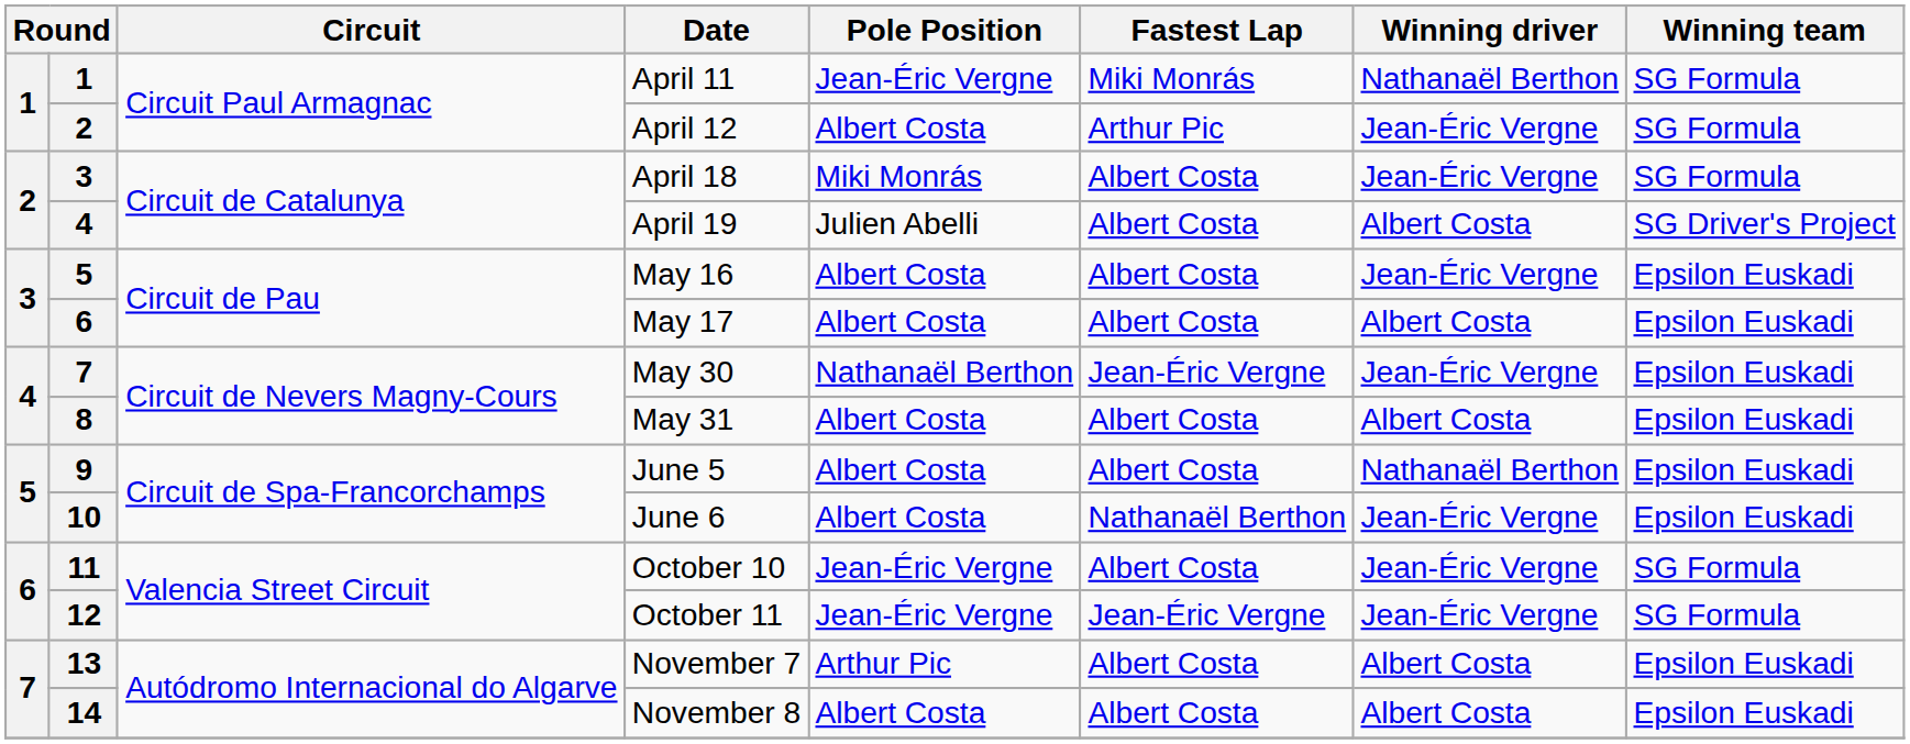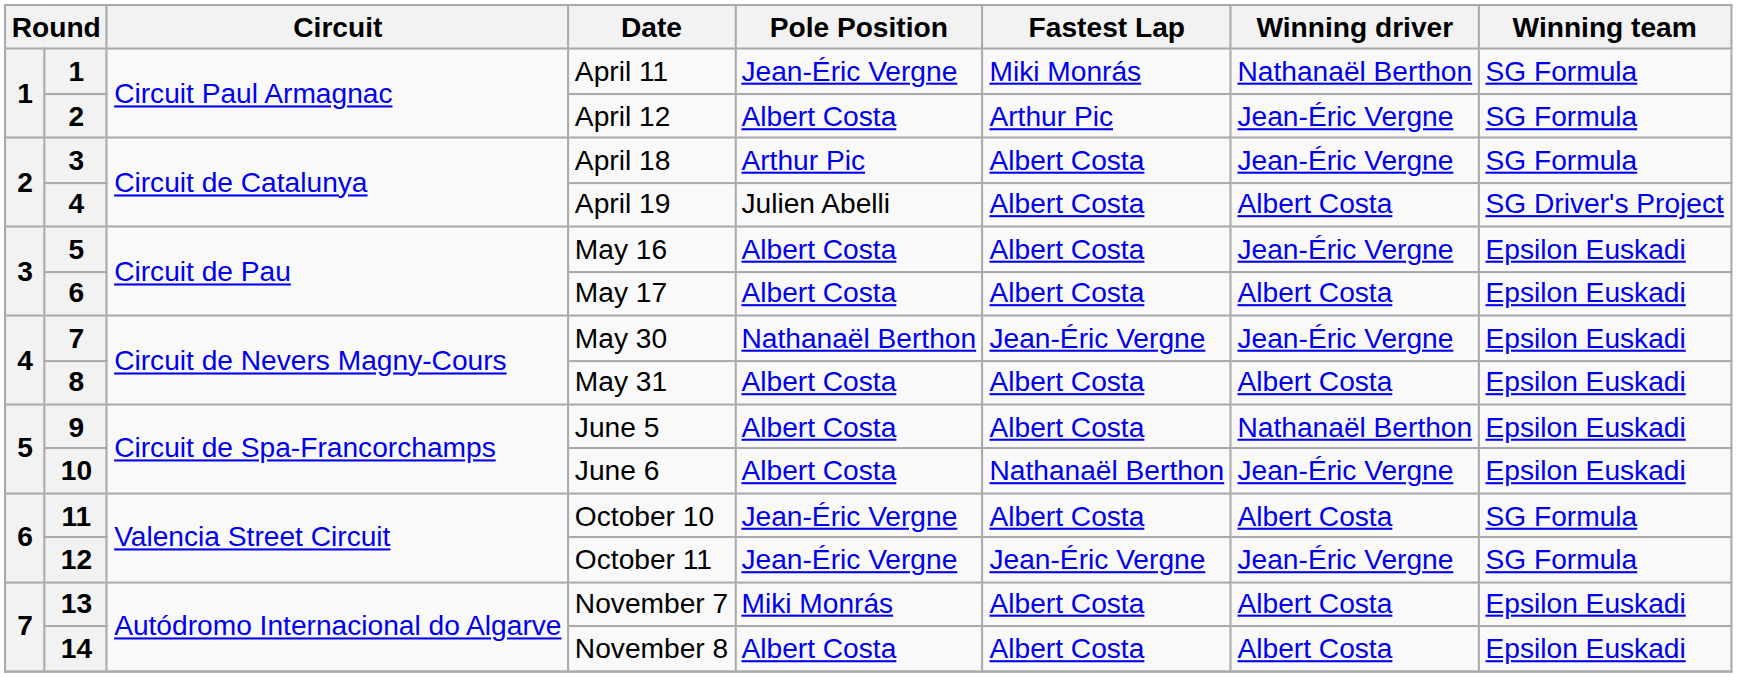 <table class="wikitable" style="font-size: 85%">
 <tr>
 <th colspan=2>Round</th>
 <th>Circuit</th>
 <th>Date</th>
 <th>Pole Position</th>
 <th>Fastest Lap</th>
 <th>Winning driver</th>
 <th>Winning team</th>
 </tr>
 <tr>
 <th rowspan=2>1</th>
 <th>1</th>
 <td rowspan=2 nowrap> <a href='#'>Circuit Paul Armagnac</a></td>
 <td nowrap>April 11</td>
 <td nowrap> <a href='#'>Jean-Éric Vergne</a></td>
 <td nowrap> <a href='#'>Miki Monrás</a></td>
 <td nowrap> <a href='#'>Nathanaël Berthon</a></td>
 <td nowrap> <a href='#'>SG Formula</a></td>
 </tr>
 <tr>
 <th>2</th>
 <td nowrap>April 12</td>
 <td nowrap> <a href='#'>Albert Costa</a></td>
 <td nowrap> <a href='#'>Arthur Pic</a></td>
 <td nowrap> <a href='#'>Jean-Éric Vergne</a></td>
 <td nowrap> <a href='#'>SG Formula</a></td>
 </tr>
 <tr>
 <th rowspan=2>2</th>
 <th>3</th>
 <td rowspan=2 nowrap> <a href='#'>Circuit de Catalunya</a></td>
 <td nowrap>April 18</td>
-<td nowrap> <a href='#'>Miki Monrás</a></td>
+<td nowrap> <a href='#'>Arthur Pic</a></td>
 <td nowrap> <a href='#'>Albert Costa</a></td>
 <td nowrap> <a href='#'>Jean-Éric Vergne</a></td>
 <td nowrap> <a href='#'>SG Formula</a></td>
 </tr>
 <tr>
 <th>4</th>
 <td nowrap>April 19</td>
 <td nowrap> Julien Abelli</td>
 <td nowrap> <a href='#'>Albert Costa</a></td>
 <td nowrap> <a href='#'>Albert Costa</a></td>
 <td nowrap> <a href='#'>SG Driver's Project</a></td>
 </tr>
 <tr>
 <th rowspan=2>3</th>
 <th>5</th>
 <td rowspan=2 nowrap> <a href='#'>Circuit de Pau</a></td>
 <td nowrap>May 16</td>
 <td nowrap> <a href='#'>Albert Costa</a></td>
 <td nowrap> <a href='#'>Albert Costa</a></td>
 <td nowrap> <a href='#'>Jean-Éric Vergne</a></td>
 <td nowrap> <a href='#'>Epsilon Euskadi</a></td>
 </tr>
 <tr>
 <th>6</th>
 <td nowrap>May 17</td>
 <td nowrap> <a href='#'>Albert Costa</a></td>
 <td nowrap> <a href='#'>Albert Costa</a></td>
 <td nowrap> <a href='#'>Albert Costa</a></td>
 <td nowrap> <a href='#'>Epsilon Euskadi</a></td>
 </tr>
 <tr>
 <th rowspan=2>4</th>
 <th>7</th>
 <td rowspan=2 nowrap> <a href='#'>Circuit de Nevers Magny-Cours</a></td>
 <td nowrap>May 30</td>
 <td nowrap> <a href='#'>Nathanaël Berthon</a></td>
 <td nowrap> <a href='#'>Jean-Éric Vergne</a></td>
 <td nowrap> <a href='#'>Jean-Éric Vergne</a></td>
 <td nowrap> <a href='#'>Epsilon Euskadi</a></td>
 </tr>
 <tr>
 <th>8</th>
 <td nowrap>May 31</td>
 <td nowrap> <a href='#'>Albert Costa</a></td>
 <td nowrap> <a href='#'>Albert Costa</a></td>
 <td nowrap> <a href='#'>Albert Costa</a></td>
 <td nowrap> <a href='#'>Epsilon Euskadi</a></td>
 </tr>
 <tr>
 <th rowspan=2>5</th>
 <th>9</th>
 <td rowspan=2 nowrap> <a href='#'>Circuit de Spa-Francorchamps</a></td>
 <td nowrap>June 5</td>
 <td nowrap> <a href='#'>Albert Costa</a></td>
 <td nowrap> <a href='#'>Albert Costa</a></td>
 <td nowrap> <a href='#'>Nathanaël Berthon</a></td>
 <td nowrap> <a href='#'>Epsilon Euskadi</a></td>
 </tr>
 <tr>
 <th>10</th>
 <td nowrap>June 6</td>
 <td nowrap> <a href='#'>Albert Costa</a></td>
 <td nowrap> <a href='#'>Nathanaël Berthon</a></td>
 <td nowrap> <a href='#'>Jean-Éric Vergne</a></td>
 <td nowrap> <a href='#'>Epsilon Euskadi</a></td>
 </tr>
 <tr>
 <th rowspan=2>6</th>
 <th>11</th>
 <td rowspan=2 nowrap> <a href='#'>Valencia Street Circuit</a></td>
 <td nowrap>October 10</td>
 <td nowrap> <a href='#'>Jean-Éric Vergne</a></td>
 <td nowrap> <a href='#'>Albert Costa</a></td>
-<td nowrap> <a href='#'>Jean-Éric Vergne</a></td>
+<td nowrap> <a href='#'>Albert Costa</a></td>
 <td nowrap> <a href='#'>SG Formula</a></td>
 </tr>
 <tr>
 <th>12</th>
 <td nowrap>October 11</td>
 <td nowrap> <a href='#'>Jean-Éric Vergne</a></td>
 <td nowrap> <a href='#'>Jean-Éric Vergne</a></td>
 <td nowrap> <a href='#'>Jean-Éric Vergne</a></td>
 <td nowrap> <a href='#'>SG Formula</a></td>
 </tr>
 <tr>
 <th rowspan=2>7</th>
 <th>13</th>
 <td rowspan=2 nowrap> <a href='#'>Autódromo Internacional do Algarve</a></td>
 <td nowrap>November 7</td>
-<td nowrap> <a href='#'>Arthur Pic</a></td>
+<td nowrap> <a href='#'>Miki Monrás</a></td>
 <td nowrap> <a href='#'>Albert Costa</a></td>
 <td nowrap> <a href='#'>Albert Costa</a></td>
 <td nowrap> <a href='#'>Epsilon Euskadi</a></td>
 </tr>
 <tr>
 <th>14</th>
 <td nowrap>November 8</td>
 <td nowrap> <a href='#'>Albert Costa</a></td>
 <td nowrap> <a href='#'>Albert Costa</a></td>
 <td nowrap> <a href='#'>Albert Costa</a></td>
 <td nowrap> <a href='#'>Epsilon Euskadi</a></td>
 </tr>
 <tr>
 </tr>
 </table>
